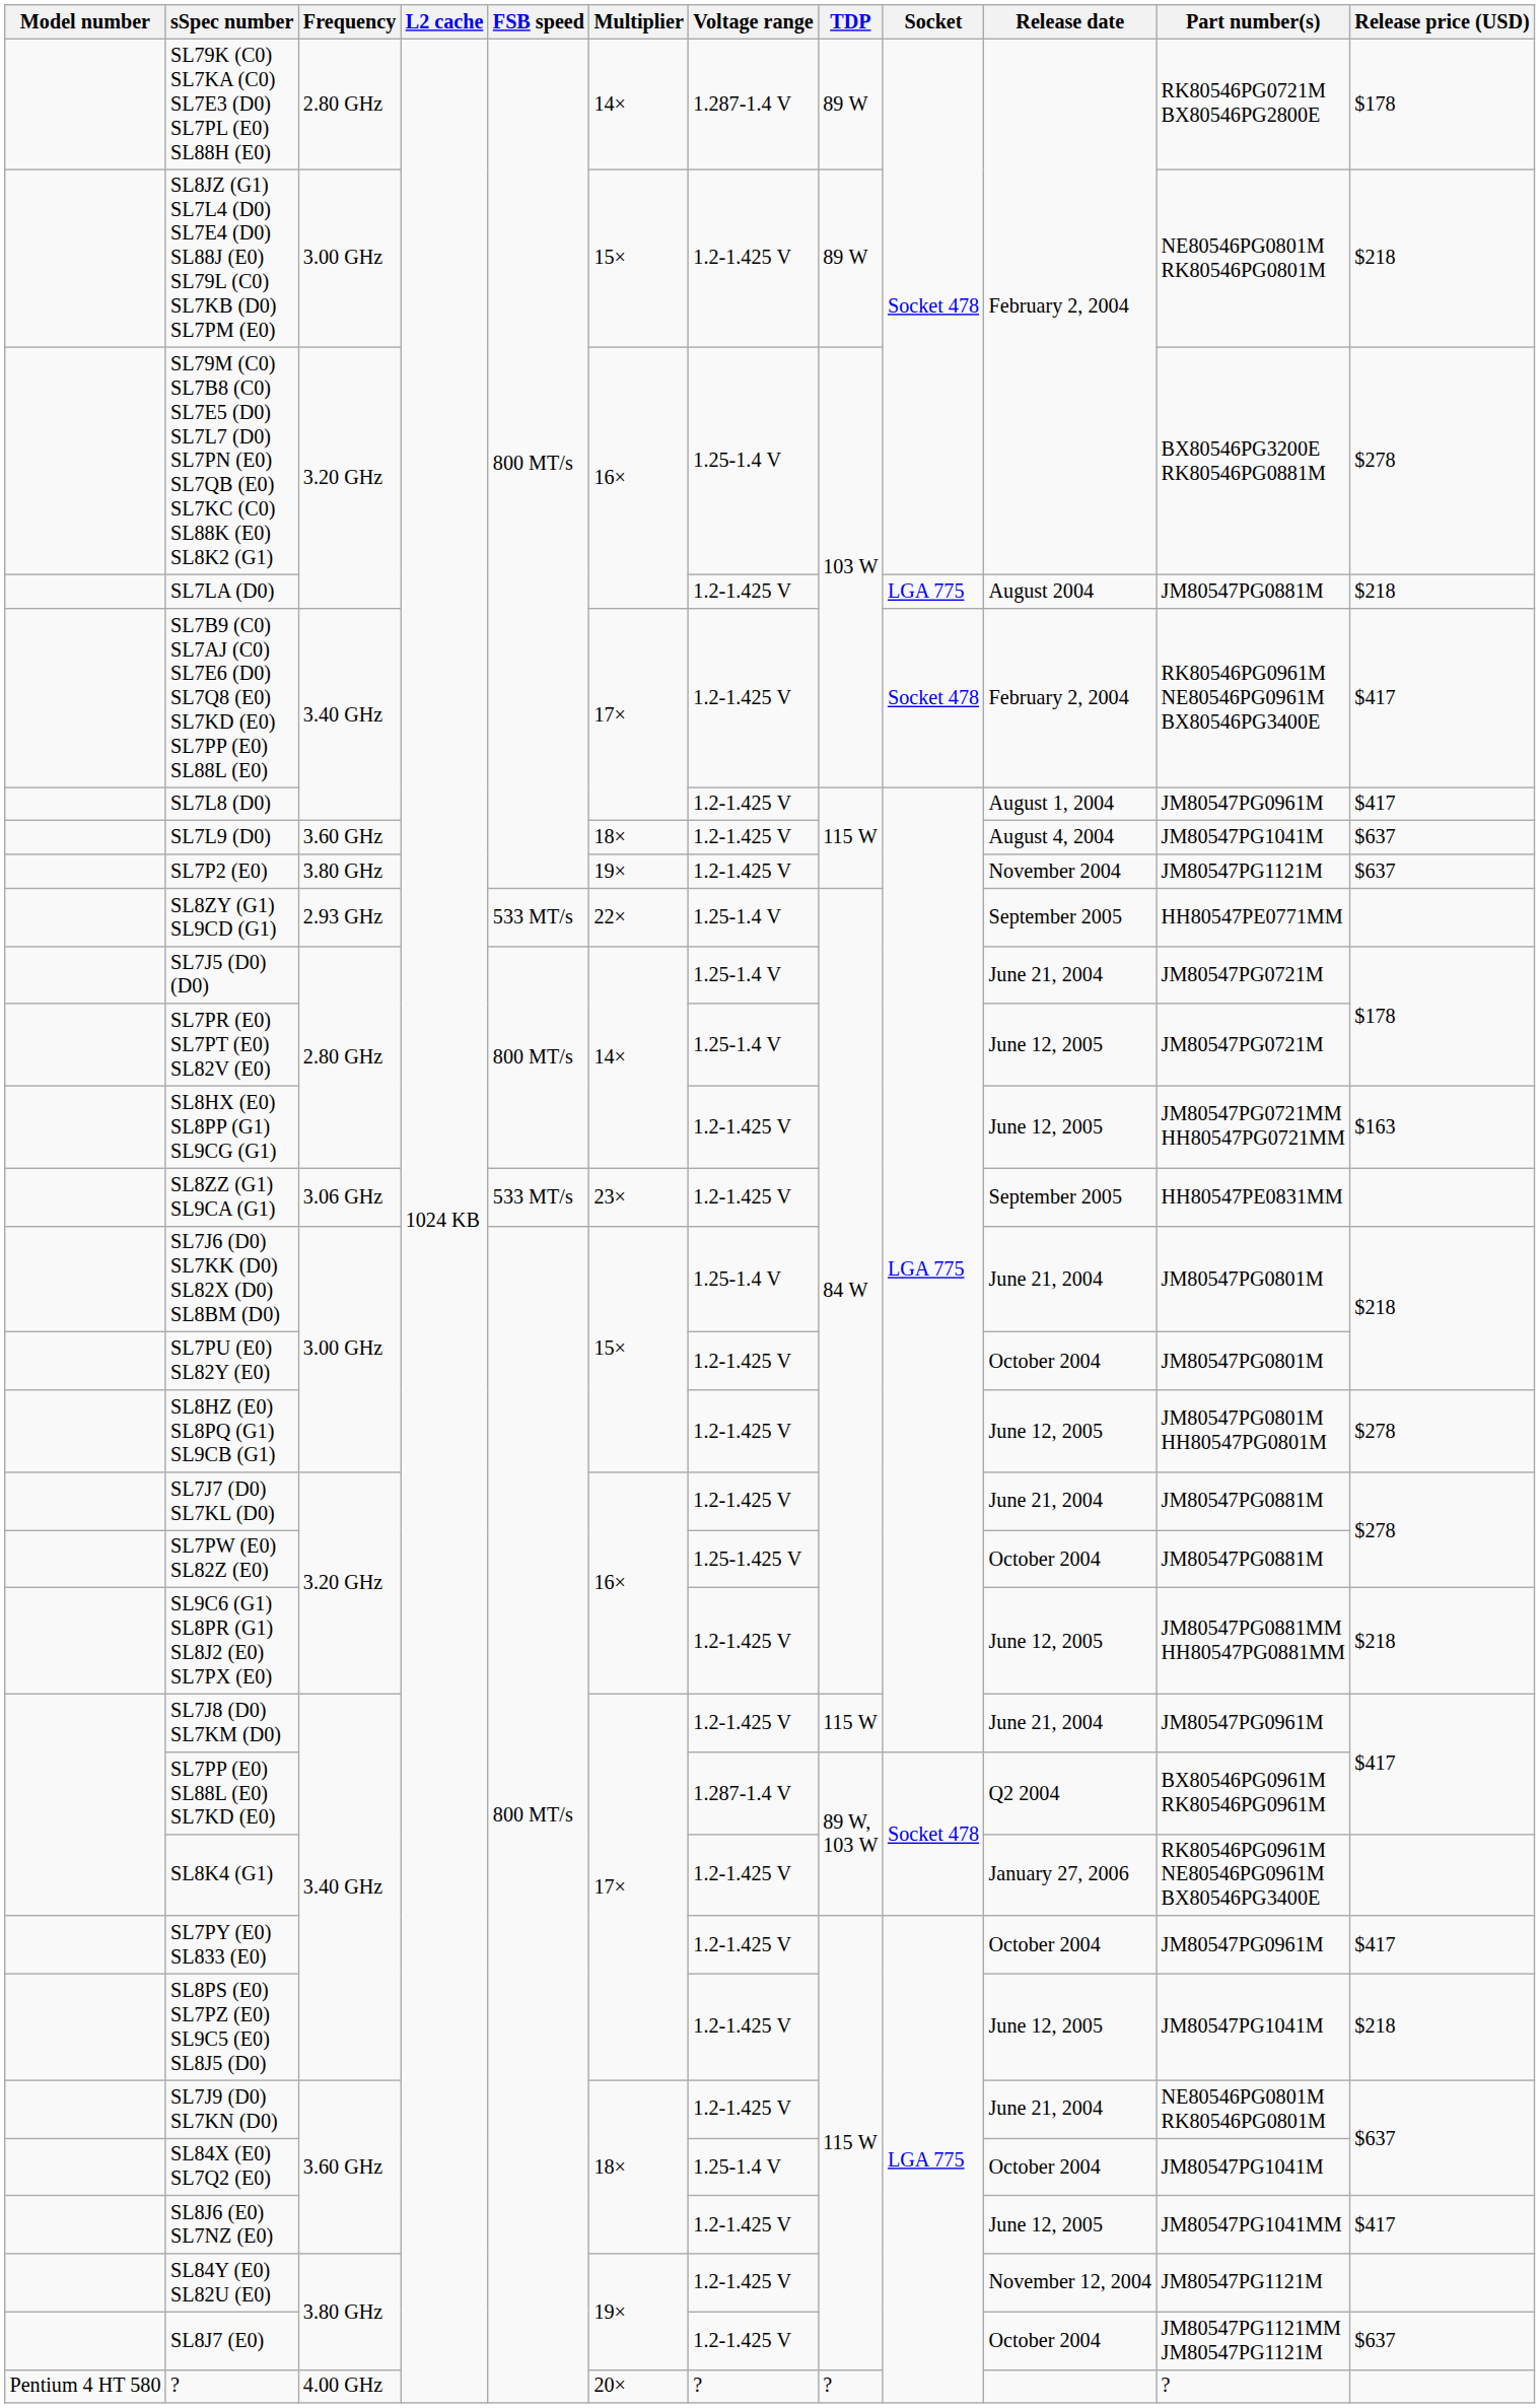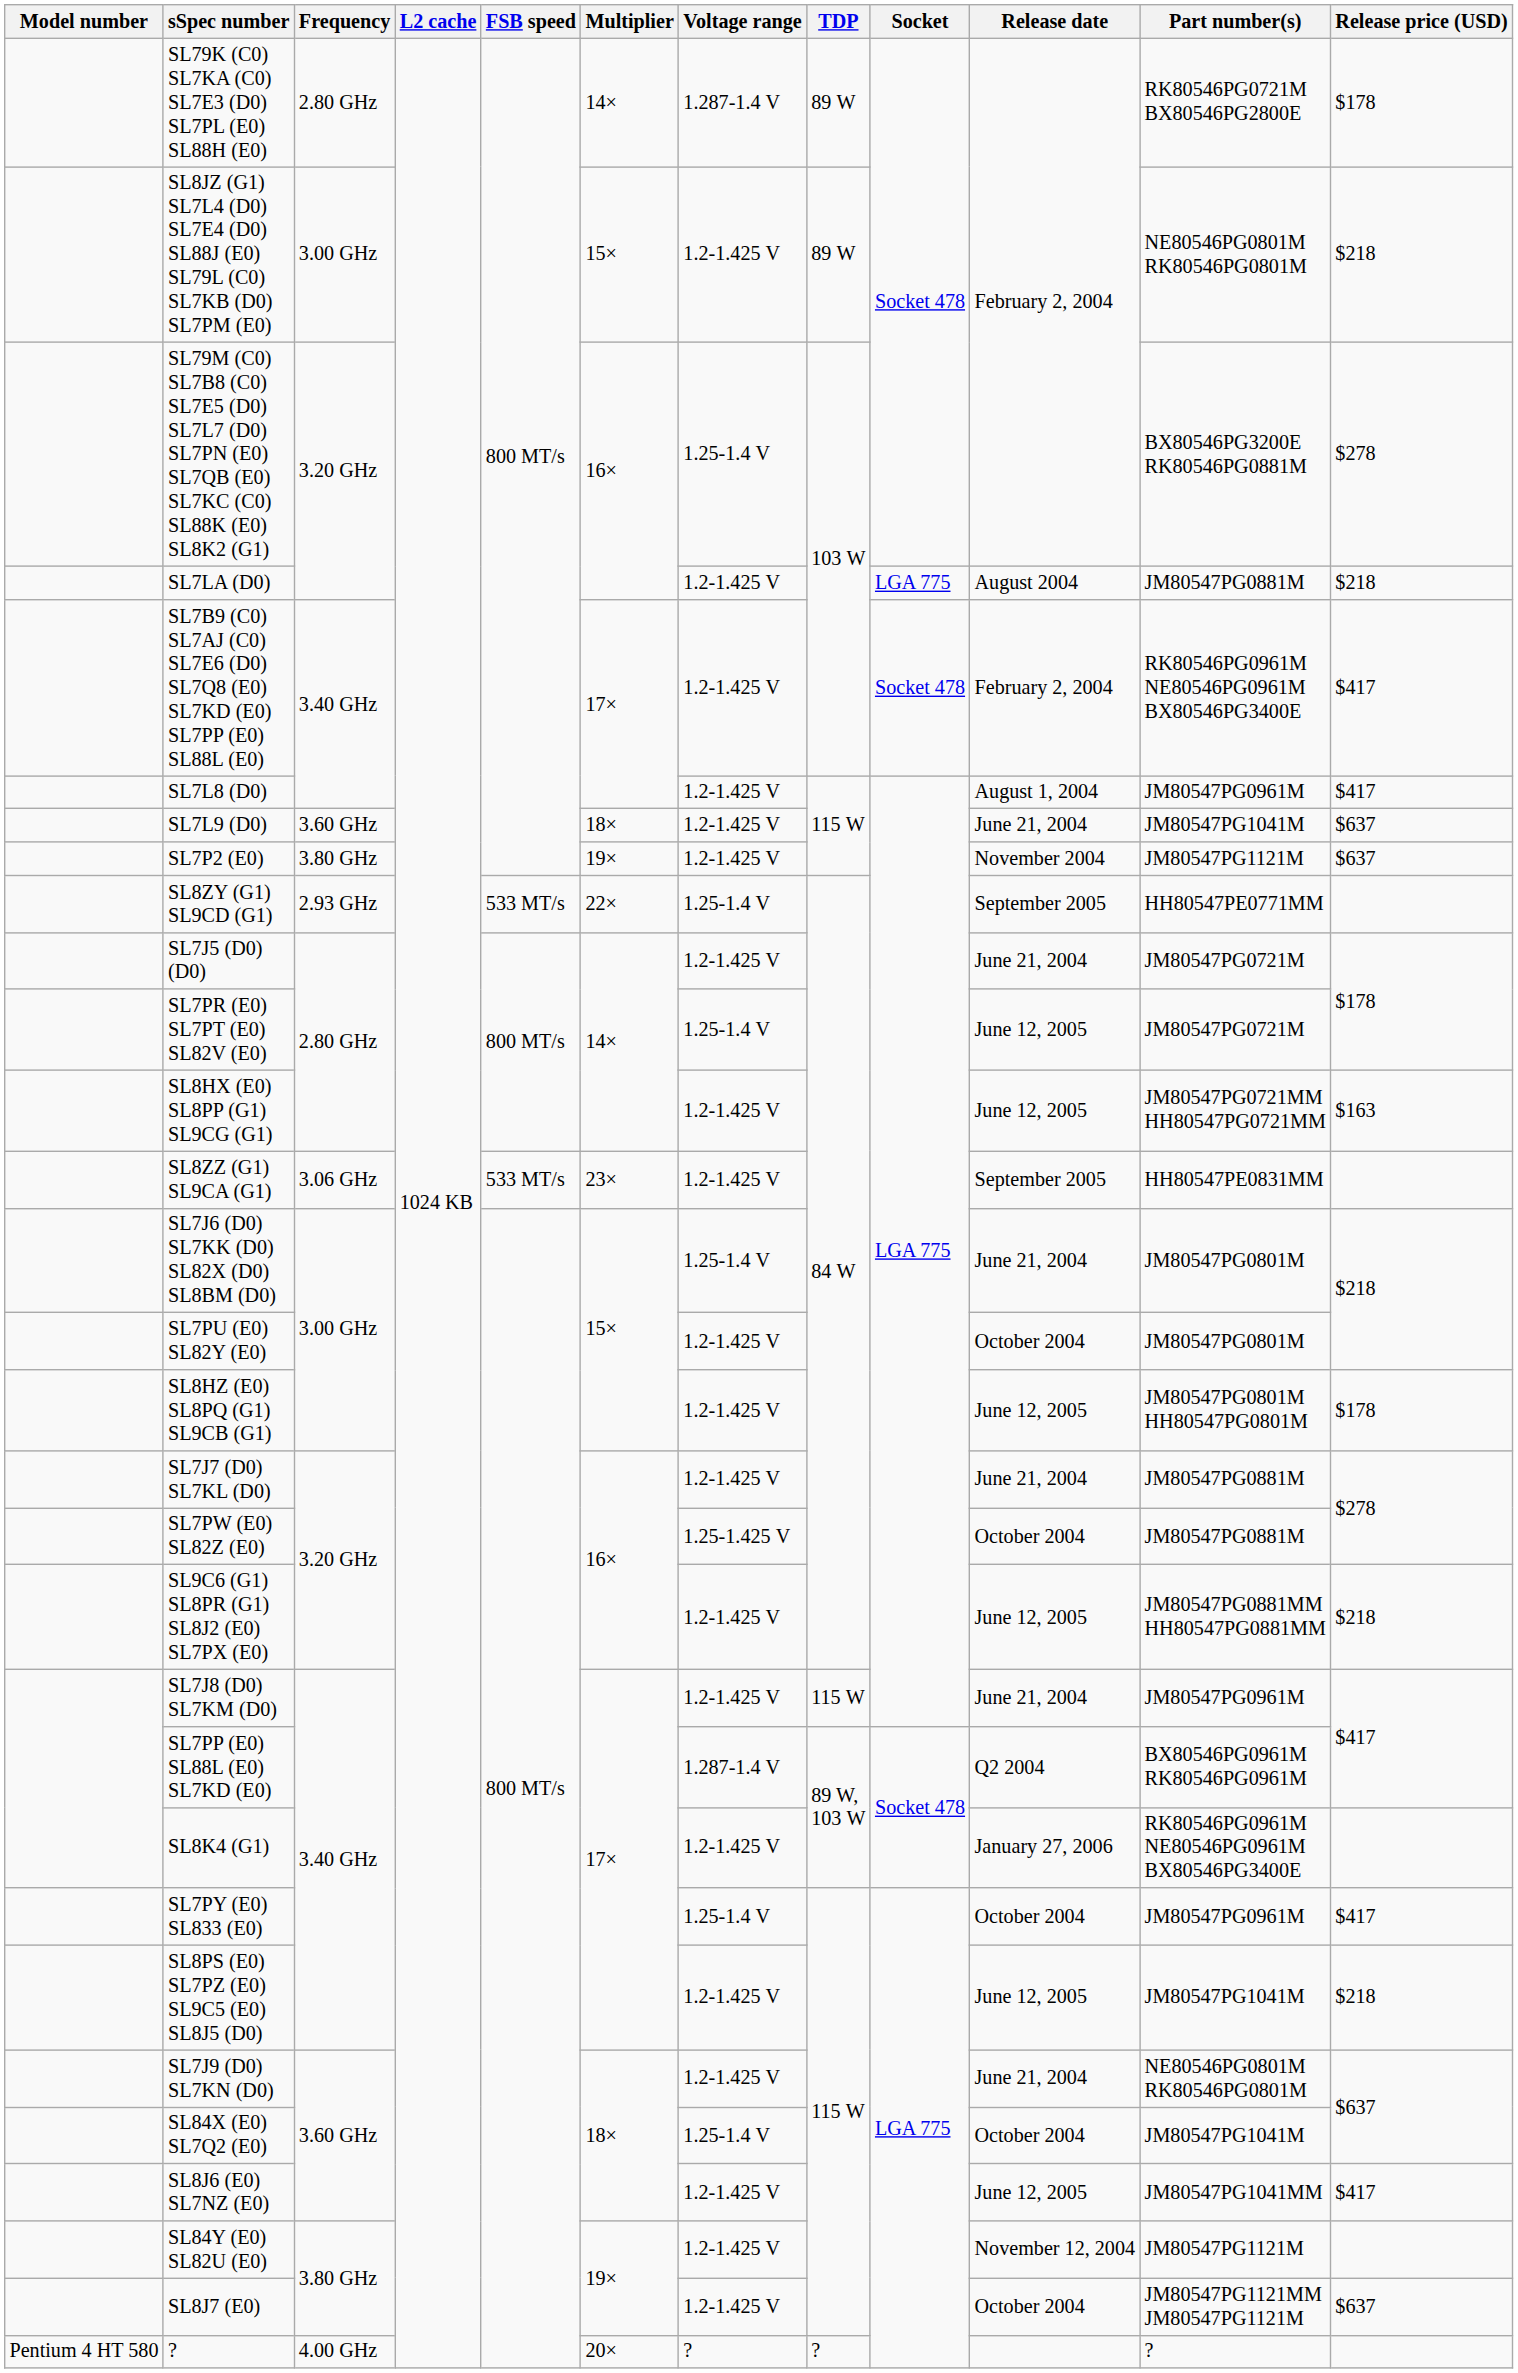 <table class="wikitable" style="font-size: 90%;">
 <tr>
 <th>Model number</th>
 <th>sSpec number</th>
 <th>Frequency</th>
 <th><a href='#'>L2 cache</a></th>
 <th><a href='#'>FSB</a> speed</th>
 <th>Multiplier</th>
 <th>Voltage range</th>
 <th><a href='#'>TDP</a></th>
 <th>Socket</th>
 <th>Release date</th>
 <th>Part number(s)</th>
 <th>Release price (USD)</th>
 </tr>
 <tr>
 <td></td>
 <td>SL79K (C0)<br>SL7KA (C0)<br>SL7E3 (D0)<br>SL7PL (E0)<br>SL88H (E0)</td>
 <td>2.80 GHz</td>
 <td rowspan="30">1024 KB</td>
 <td rowspan="8">800 MT/s</td>
 <td>14×</td>
 <td>1.287-1.4 V</td>
 <td>89 W</td>
 <td rowspan="3"><a href='#'>Socket 478</a></td>
 <td rowspan="3">February 2, 2004</td>
 <td>RK80546PG0721M<br>BX80546PG2800E</td>
 <td>$178</td>
 </tr>
 <tr>
 <td></td>
 <td>SL8JZ (G1)<br>SL7L4 (D0)<br>SL7E4 (D0)<br>SL88J (E0)<br>SL79L (C0)<br>SL7KB (D0)<br>SL7PM (E0)</td>
 <td>3.00 GHz</td>
 <td>15×</td>
 <td>1.2-1.425 V</td>
 <td>89 W</td>
 <td>NE80546PG0801M<br>RK80546PG0801M</td>
 <td>$218</td>
 </tr>
 <tr>
 <td></td>
 <td>SL79M (C0)<br>SL7B8 (C0)<br>SL7E5 (D0)<br>SL7L7 (D0)<br>SL7PN (E0)<br>SL7QB (E0)<br>SL7KC (C0)<br>SL88K (E0)<br>SL8K2 (G1)</td>
 <td rowspan="2">3.20 GHz</td>
 <td rowspan="2">16×</td>
 <td>1.25-1.4 V</td>
 <td rowspan="3">103 W</td>
 <td>BX80546PG3200E<br>RK80546PG0881M</td>
 <td>$278</td>
 </tr>
 <tr>
 <td></td>
 <td>SL7LA (D0)</td>
 <td>1.2-1.425 V</td>
 <td><a href='#'>LGA 775</a></td>
 <td>August 2004</td>
 <td>JM80547PG0881M</td>
 <td>$218</td>
 </tr>
 <tr>
 <td></td>
 <td>SL7B9 (C0)<br>SL7AJ (C0)<br>SL7E6 (D0)<br>SL7Q8 (E0)<br>SL7KD (E0)<br>SL7PP (E0)<br>SL88L (E0)</td>
 <td rowspan="2">3.40 GHz</td>
 <td rowspan="2">17×</td>
 <td>1.2-1.425 V</td>
 <td><a href='#'>Socket 478</a></td>
 <td>February 2, 2004</td>
 <td>RK80546PG0961M<br>NE80546PG0961M<br>BX80546PG3400E</td>
 <td>$417</td>
 </tr>
 <tr>
 <td></td>
 <td>SL7L8 (D0)</td>
 <td>1.2-1.425 V</td>
 <td rowspan="3">115 W</td>
 <td rowspan="15"><a href='#'>LGA 775</a></td>
 <td>August 1, 2004</td>
 <td>JM80547PG0961M</td>
 <td>$417</td>
 </tr>
 <tr>
 <td></td>
 <td>SL7L9 (D0)</td>
 <td>3.60 GHz</td>
 <td>18×</td>
 <td>1.2-1.425 V</td>
-<td>August 4, 2004</td>
+<td>June 21, 2004</td>
 <td>JM80547PG1041M</td>
 <td>$637</td>
 </tr>
 <tr>
 <td></td>
 <td>SL7P2 (E0)</td>
 <td>3.80 GHz</td>
 <td>19×</td>
 <td>1.2-1.425 V</td>
 <td>November 2004</td>
 <td>JM80547PG1121M</td>
 <td>$637</td>
 </tr>
 <tr>
 <td></td>
 <td>SL8ZY (G1)<br>SL9CD (G1)</td>
 <td>2.93 GHz</td>
 <td>533 MT/s</td>
 <td>22×</td>
 <td>1.25-1.4 V</td>
 <td rowspan="11">84 W</td>
 <td>September 2005</td>
 <td>HH80547PE0771MM</td>
 <td></td>
 </tr>
 <tr>
 <td></td>
 <td>SL7J5 (D0)<br> (D0)</td>
 <td rowspan="3">2.80 GHz</td>
 <td rowspan="3">800 MT/s</td>
 <td rowspan="3">14×</td>
-<td>1.25-1.4 V</td>
+<td>1.2-1.425 V</td>
 <td>June 21, 2004</td>
 <td>JM80547PG0721M</td>
 <td rowspan="2">$178</td>
 </tr>
 <tr>
 <td></td>
 <td>SL7PR (E0)<br>SL7PT (E0)<br>SL82V (E0)</td>
 <td>1.25-1.4 V</td>
 <td>June 12, 2005</td>
 <td>JM80547PG0721M</td>
 </tr>
 <tr>
 <td></td>
 <td>SL8HX (E0)<br>SL8PP (G1)<br>SL9CG (G1)</td>
 <td>1.2-1.425 V</td>
 <td>June 12, 2005</td>
 <td>JM80547PG0721MM<br>HH80547PG0721MM</td>
 <td>$163</td>
 </tr>
 <tr>
 <td></td>
 <td>SL8ZZ (G1)<br>SL9CA (G1)</td>
 <td>3.06 GHz</td>
 <td>533 MT/s</td>
 <td>23×</td>
 <td>1.2-1.425 V</td>
 <td>September 2005</td>
 <td>HH80547PE0831MM</td>
 <td></td>
 </tr>
 <tr>
 <td></td>
 <td>SL7J6 (D0)<br>SL7KK (D0)<br>SL82X (D0)<br>SL8BM (D0)</td>
 <td rowspan="3">3.00 GHz</td>
 <td rowspan="17">800 MT/s</td>
 <td rowspan="3">15×</td>
 <td>1.25-1.4 V</td>
 <td>June 21, 2004</td>
 <td>JM80547PG0801M</td>
 <td rowspan="2">$218</td>
 </tr>
 <tr>
 <td></td>
 <td>SL7PU (E0)<br>SL82Y (E0)</td>
 <td>1.2-1.425 V</td>
 <td>October 2004</td>
 <td>JM80547PG0801M</td>
 </tr>
 <tr>
 <td></td>
 <td>SL8HZ (E0)<br>SL8PQ (G1)<br>SL9CB (G1)</td>
 <td>1.2-1.425 V</td>
 <td>June 12, 2005</td>
 <td>JM80547PG0801M<br>HH80547PG0801M</td>
-<td>$278</td>
+<td>$178</td>
 </tr>
 <tr>
 <td></td>
 <td>SL7J7 (D0)<br>SL7KL (D0)</td>
 <td rowspan="3">3.20 GHz</td>
 <td rowspan="3">16×</td>
 <td>1.2-1.425 V</td>
 <td>June 21, 2004</td>
 <td>JM80547PG0881M</td>
 <td rowspan="2">$278</td>
 </tr>
 <tr>
 <td></td>
 <td>SL7PW (E0)<br>SL82Z (E0)</td>
 <td>1.25-1.425 V</td>
 <td>October 2004</td>
 <td>JM80547PG0881M</td>
 </tr>
 <tr>
 <td></td>
 <td>SL9C6 (G1)<br>SL8PR (G1)<br>SL8J2 (E0)<br>SL7PX (E0)</td>
 <td>1.2-1.425 V</td>
 <td>June 12, 2005</td>
 <td>JM80547PG0881MM<br>HH80547PG0881MM</td>
 <td>$218</td>
 </tr>
 <tr>
 <td rowspan="3"></td>
 <td>SL7J8 (D0)<br>SL7KM (D0)</td>
 <td rowspan="5">3.40 GHz</td>
 <td rowspan="5">17×</td>
 <td>1.2-1.425 V</td>
 <td>115 W</td>
 <td>June 21, 2004</td>
 <td>JM80547PG0961M</td>
 <td rowspan="2">$417</td>
 </tr>
 <tr>
 <td>SL7PP (E0)<br>SL88L (E0)<br>SL7KD (E0)</td>
 <td>1.287-1.4 V</td>
 <td rowspan="2">89 W,<br>103 W</td>
 <td rowspan="2"><a href='#'>Socket 478</a></td>
 <td>Q2 2004</td>
 <td>BX80546PG0961M<br>RK80546PG0961M<br></td>
 </tr>
 <tr>
 <td>SL8K4 (G1)</td>
 <td>1.2-1.425 V</td>
 <td>January 27, 2006</td>
 <td>RK80546PG0961M<br>NE80546PG0961M<br>BX80546PG3400E</td>
 <td></td>
 </tr>
 <tr>
 <td></td>
 <td>SL7PY (E0)<br>SL833 (E0)<br></td>
-<td>1.2-1.425 V</td>
+<td>1.25-1.4 V</td>
 <td rowspan="7">115 W</td>
 <td rowspan="8"><a href='#'>LGA 775</a></td>
 <td>October 2004</td>
 <td>JM80547PG0961M</td>
 <td>$417</td>
 </tr>
 <tr>
 <td></td>
 <td>SL8PS (E0)<br>SL7PZ (E0)<br>SL9C5 (E0)<br>SL8J5 (D0)<br></td>
 <td>1.2-1.425 V</td>
 <td>June 12, 2005</td>
 <td>JM80547PG1041M</td>
 <td>$218</td>
 </tr>
 <tr>
 <td></td>
 <td>SL7J9 (D0)<br>SL7KN (D0)</td>
 <td rowspan="3">3.60 GHz</td>
 <td rowspan="3">18×</td>
 <td>1.2-1.425 V</td>
 <td>June 21, 2004</td>
 <td>NE80546PG0801M<br>RK80546PG0801M</td>
 <td rowspan="2">$637</td>
 </tr>
 <tr>
 <td></td>
 <td>SL84X (E0)<br>SL7Q2 (E0)</td>
 <td>1.25-1.4 V</td>
 <td>October 2004</td>
 <td>JM80547PG1041M</td>
 </tr>
 <tr>
 <td></td>
 <td>SL8J6 (E0)<br>SL7NZ (E0)</td>
 <td>1.2-1.425 V</td>
 <td>June 12, 2005</td>
 <td>JM80547PG1041MM</td>
 <td>$417</td>
 </tr>
 <tr>
 <td></td>
 <td>SL84Y (E0)<br>SL82U (E0)</td>
 <td rowspan="2">3.80 GHz</td>
 <td rowspan="2">19×</td>
 <td>1.2-1.425 V</td>
 <td>November 12, 2004</td>
 <td>JM80547PG1121M</td>
 <td></td>
 </tr>
 <tr>
 <td></td>
 <td>SL8J7 (E0)</td>
 <td>1.2-1.425 V</td>
 <td>October 2004</td>
 <td>JM80547PG1121MM<br>JM80547PG1121M</td>
 <td>$637</td>
 </tr>
 <tr>
 <td>Pentium 4 HT 580</td>
 <td>?</td>
 <td>4.00 GHz</td>
 <td>20×</td>
 <td>?</td>
 <td>?</td>
 <td></td>
 <td>?</td>
 <td></td>
 </tr>
 </table>
